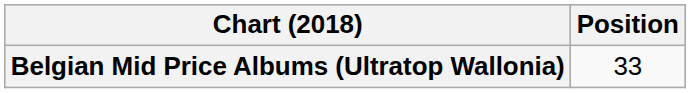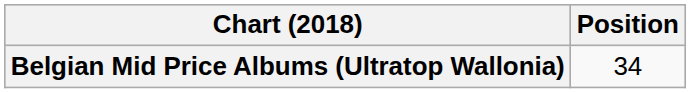 <table class="wikitable plainrowheaders" style="text-align:center">
 <tr>
 <th scope="col">Chart (2018)</th>
 <th scope="col">Position</th>
 </tr>
 <tr>
 <th scope="row">Belgian Mid Price Albums (Ultratop Wallonia)</th>
-<td>33</td>
+<td>34</td>
 </tr>
 </table>
